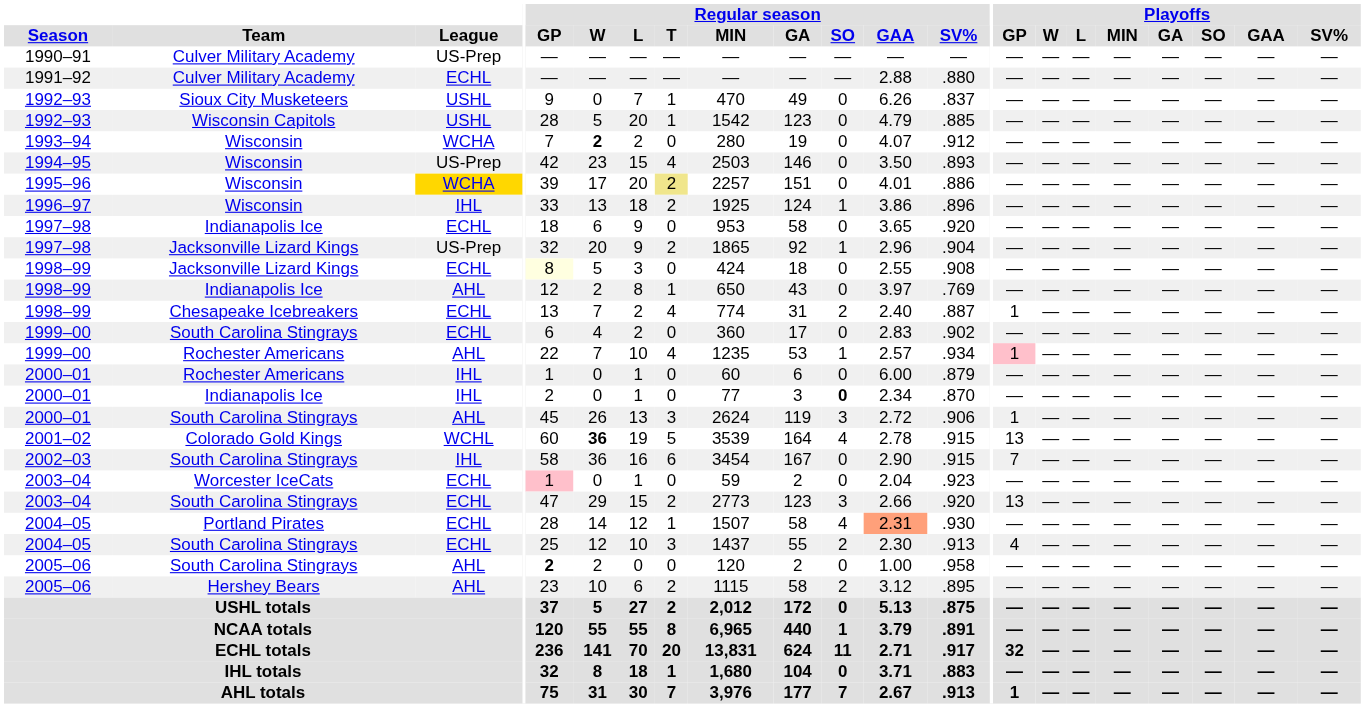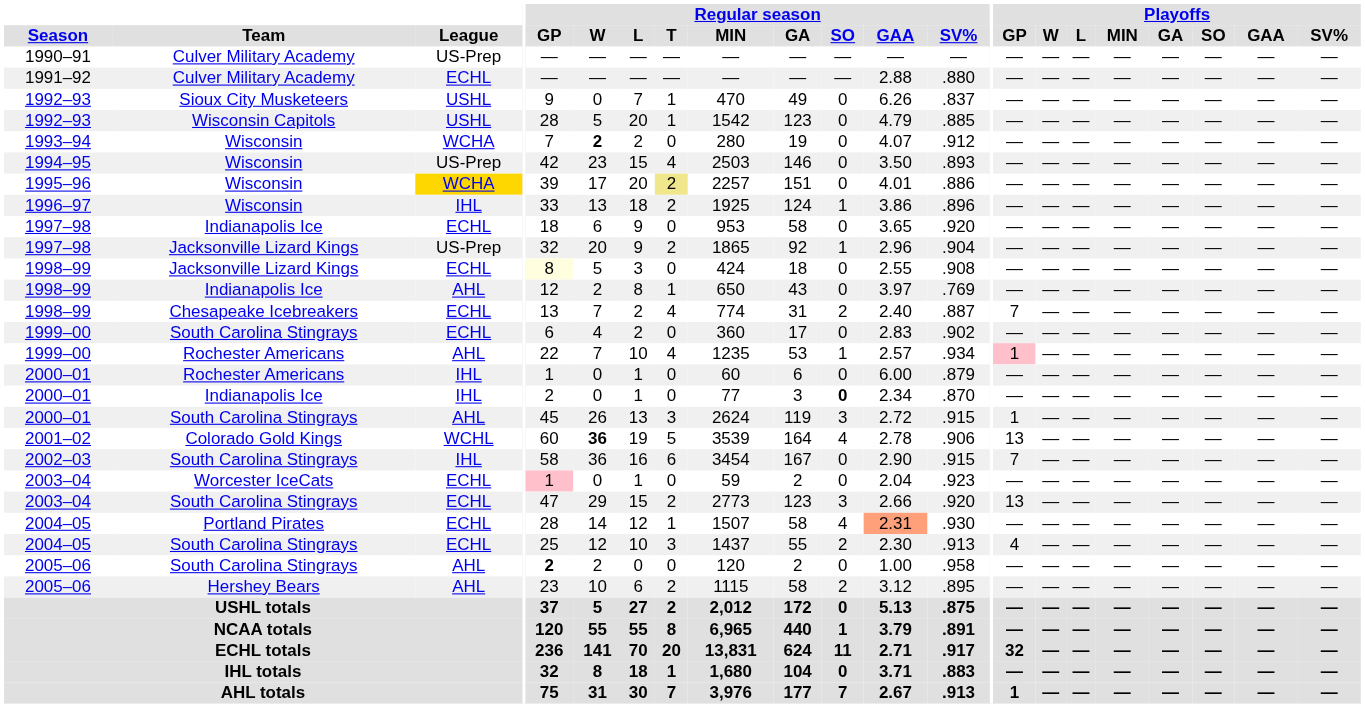 <table border="0" cellpadding="1" cellspacing="0" style="text-align:center; width:80em">
 <tr bgcolor="#e0e0e0">
 <th colspan="3" bgcolor="#ffffff"></th>
 <th rowspan="99" bgcolor="#ffffff"></th>
 <th colspan="9"><a href='#'>Regular season</a></th>
 <th rowspan="99" bgcolor="#ffffff"></th>
 <th colspan="8"><a href='#'>Playoffs</a></th>
 </tr>
 <tr bgcolor="#e0e0e0">
 <th><a href='#'>Season</a></th>
 <th>Team</th>
 <th>League</th>
 <th>GP</th>
 <th>W</th>
 <th>L</th>
 <th>T</th>
 <th>MIN</th>
 <th>GA</th>
 <th><a href='#'>SO</a></th>
 <th><a href='#'>GAA</a></th>
 <th><a href='#'>SV%</a></th>
 <th>GP</th>
 <th>W</th>
 <th>L</th>
 <th>MIN</th>
 <th>GA</th>
 <th>SO</th>
 <th>GAA</th>
 <th>SV%</th>
 </tr>
 <tr>
 <td>1990–91</td>
 <td><a href='#'>Culver Military Academy</a></td>
 <td>US-Prep</td>
 <td>—</td>
 <td>—</td>
 <td>—</td>
 <td>—</td>
 <td>—</td>
 <td>—</td>
 <td>—</td>
 <td>—</td>
 <td>—</td>
 <td>—</td>
 <td>—</td>
 <td>—</td>
 <td>—</td>
 <td>—</td>
 <td>—</td>
 <td>—</td>
 <td>—</td>
 </tr>
 <tr bgcolor="f0f0f0">
 <td>1991–92</td>
 <td><a href='#'>Culver Military Academy</a></td>
 <td><a href='#'>ECHL</a></td>
 <td>—</td>
 <td>—</td>
 <td>—</td>
 <td>—</td>
 <td>—</td>
 <td>—</td>
 <td>—</td>
 <td>2.88</td>
 <td>.880</td>
 <td>—</td>
 <td>—</td>
 <td>—</td>
 <td>—</td>
 <td>—</td>
 <td>—</td>
 <td>—</td>
 <td>—</td>
 </tr>
 <tr>
 <td><a href='#'>1992–93</a></td>
 <td><a href='#'>Sioux City Musketeers</a></td>
 <td><a href='#'>USHL</a></td>
 <td>9</td>
 <td>0</td>
 <td>7</td>
 <td>1</td>
 <td>470</td>
 <td>49</td>
 <td>0</td>
 <td>6.26</td>
 <td>.837</td>
 <td>—</td>
 <td>—</td>
 <td>—</td>
 <td>—</td>
 <td>—</td>
 <td>—</td>
 <td>—</td>
 <td>—</td>
 </tr>
 <tr bgcolor="f0f0f0">
 <td><a href='#'>1992–93</a></td>
 <td><a href='#'>Wisconsin Capitols</a></td>
 <td><a href='#'>USHL</a></td>
 <td>28</td>
 <td>5</td>
 <td>20</td>
 <td>1</td>
 <td>1542</td>
 <td>123</td>
 <td>0</td>
 <td>4.79</td>
 <td>.885</td>
 <td>—</td>
 <td>—</td>
 <td>—</td>
 <td>—</td>
 <td>—</td>
 <td>—</td>
 <td>—</td>
 <td>—</td>
 </tr>
 <tr>
 <td><a href='#'>1993–94</a></td>
 <td><a href='#'>Wisconsin</a></td>
 <td><a href='#'>WCHA</a></td>
 <td>7</td>
 <td><strong>2</strong></td>
 <td>2</td>
 <td>0</td>
 <td>280</td>
 <td>19</td>
 <td>0</td>
 <td>4.07</td>
 <td>.912</td>
 <td>—</td>
 <td>—</td>
 <td>—</td>
 <td>—</td>
 <td>—</td>
 <td>—</td>
 <td>—</td>
 <td>—</td>
 </tr>
 <tr bgcolor="f0f0f0">
 <td><a href='#'>1994–95</a></td>
 <td><a href='#'>Wisconsin</a></td>
 <td>US-Prep</td>
 <td>42</td>
 <td>23</td>
 <td>15</td>
 <td>4</td>
 <td>2503</td>
 <td>146</td>
 <td>0</td>
 <td>3.50</td>
 <td>.893</td>
 <td>—</td>
 <td>—</td>
 <td>—</td>
 <td>—</td>
 <td>—</td>
 <td>—</td>
 <td>—</td>
 <td>—</td>
 </tr>
 <tr>
 <td><a href='#'>1995–96</a></td>
 <td><a href='#'>Wisconsin</a></td>
 <td style="background: gold;"><a href='#'>WCHA</a></td>
 <td>39</td>
 <td>17</td>
 <td>20</td>
 <td style="background: khaki;">2</td>
 <td>2257</td>
 <td>151</td>
 <td>0</td>
 <td>4.01</td>
 <td>.886</td>
 <td>—</td>
 <td>—</td>
 <td>—</td>
 <td>—</td>
 <td>—</td>
 <td>—</td>
 <td>—</td>
 <td>—</td>
 </tr>
 <tr bgcolor="f0f0f0">
 <td><a href='#'>1996–97</a></td>
 <td><a href='#'>Wisconsin</a></td>
 <td><a href='#'>IHL</a></td>
 <td>33</td>
 <td>13</td>
 <td>18</td>
 <td>2</td>
 <td>1925</td>
 <td>124</td>
 <td>1</td>
 <td>3.86</td>
 <td>.896</td>
 <td>—</td>
 <td>—</td>
 <td>—</td>
 <td>—</td>
 <td>—</td>
 <td>—</td>
 <td>—</td>
 <td>—</td>
 </tr>
 <tr>
 <td><a href='#'>1997–98</a></td>
 <td><a href='#'>Indianapolis Ice</a></td>
 <td><a href='#'>ECHL</a></td>
 <td>18</td>
 <td>6</td>
 <td>9</td>
 <td>0</td>
 <td>953</td>
 <td>58</td>
 <td>0</td>
 <td>3.65</td>
 <td>.920</td>
 <td>—</td>
 <td>—</td>
 <td>—</td>
 <td>—</td>
 <td>—</td>
 <td>—</td>
 <td>—</td>
 <td>—</td>
 </tr>
 <tr bgcolor="f0f0f0">
 <td><a href='#'>1997–98</a></td>
 <td><a href='#'>Jacksonville Lizard Kings</a></td>
 <td>US-Prep</td>
 <td>32</td>
 <td>20</td>
 <td>9</td>
 <td>2</td>
 <td>1865</td>
 <td>92</td>
 <td>1</td>
 <td>2.96</td>
 <td>.904</td>
 <td>—</td>
 <td>—</td>
 <td>—</td>
 <td>—</td>
 <td>—</td>
 <td>—</td>
 <td>—</td>
 <td>—</td>
 </tr>
 <tr>
 <td><a href='#'>1998–99</a></td>
 <td><a href='#'>Jacksonville Lizard Kings</a></td>
 <td><a href='#'>ECHL</a></td>
 <td style="background: lightyellow;">8</td>
 <td>5</td>
 <td>3</td>
 <td>0</td>
 <td>424</td>
 <td>18</td>
 <td>0</td>
 <td>2.55</td>
 <td>.908</td>
 <td>—</td>
 <td>—</td>
 <td>—</td>
 <td>—</td>
 <td>—</td>
 <td>—</td>
 <td>—</td>
 <td>—</td>
 </tr>
 <tr bgcolor="f0f0f0">
 <td><a href='#'>1998–99</a></td>
 <td><a href='#'>Indianapolis Ice</a></td>
 <td><a href='#'>AHL</a></td>
 <td>12</td>
 <td>2</td>
 <td>8</td>
 <td>1</td>
 <td>650</td>
 <td>43</td>
 <td>0</td>
 <td>3.97</td>
 <td>.769</td>
 <td>—</td>
 <td>—</td>
 <td>—</td>
 <td>—</td>
 <td>—</td>
 <td>—</td>
 <td>—</td>
 <td>—</td>
 </tr>
 <tr>
 <td><a href='#'>1998–99</a></td>
 <td><a href='#'>Chesapeake Icebreakers</a></td>
 <td><a href='#'>ECHL</a></td>
 <td>13</td>
 <td>7</td>
 <td>2</td>
 <td>4</td>
 <td>774</td>
 <td>31</td>
 <td>2</td>
 <td>2.40</td>
 <td>.887</td>
-<td>1</td>
+<td>7</td>
 <td>—</td>
 <td>—</td>
 <td>—</td>
 <td>—</td>
 <td>—</td>
 <td>—</td>
 <td>—</td>
 </tr>
 <tr bgcolor="f0f0f0">
 <td><a href='#'>1999–00</a></td>
 <td><a href='#'>South Carolina Stingrays</a></td>
 <td><a href='#'>ECHL</a></td>
 <td>6</td>
 <td>4</td>
 <td>2</td>
 <td>0</td>
 <td>360</td>
 <td>17</td>
 <td>0</td>
 <td>2.83</td>
 <td>.902</td>
 <td>—</td>
 <td>—</td>
 <td>—</td>
 <td>—</td>
 <td>—</td>
 <td>—</td>
 <td>—</td>
 <td>—</td>
 </tr>
 <tr>
 <td><a href='#'>1999–00</a></td>
 <td><a href='#'>Rochester Americans</a></td>
 <td><a href='#'>AHL</a></td>
 <td>22</td>
 <td>7</td>
 <td>10</td>
 <td>4</td>
 <td>1235</td>
 <td>53</td>
 <td>1</td>
 <td>2.57</td>
 <td>.934</td>
 <td style="background: pink;">1</td>
 <td>—</td>
 <td>—</td>
 <td>—</td>
 <td>—</td>
 <td>—</td>
 <td>—</td>
 <td>—</td>
 </tr>
 <tr bgcolor="f0f0f0">
 <td><a href='#'>2000–01</a></td>
 <td><a href='#'>Rochester Americans</a></td>
 <td><a href='#'>IHL</a></td>
 <td>1</td>
 <td>0</td>
 <td>1</td>
 <td>0</td>
 <td>60</td>
 <td>6</td>
 <td>0</td>
 <td>6.00</td>
 <td>.879</td>
 <td>—</td>
 <td>—</td>
 <td>—</td>
 <td>—</td>
 <td>—</td>
 <td>—</td>
 <td>—</td>
 <td>—</td>
 </tr>
 <tr>
 <td><a href='#'>2000–01</a></td>
 <td><a href='#'>Indianapolis Ice</a></td>
 <td><a href='#'>IHL</a></td>
 <td>2</td>
 <td>0</td>
 <td>1</td>
 <td>0</td>
 <td>77</td>
 <td>3</td>
 <td><strong>0</strong></td>
 <td>2.34</td>
 <td>.870</td>
 <td>—</td>
 <td>—</td>
 <td>—</td>
 <td>—</td>
 <td>—</td>
 <td>—</td>
 <td>—</td>
 <td>—</td>
 </tr>
 <tr bgcolor="f0f0f0">
 <td><a href='#'>2000–01</a></td>
 <td><a href='#'>South Carolina Stingrays</a></td>
 <td><a href='#'>AHL</a></td>
 <td>45</td>
 <td>26</td>
 <td>13</td>
 <td>3</td>
 <td>2624</td>
 <td>119</td>
 <td>3</td>
 <td>2.72</td>
-<td>.906</td>
+<td>.915</td>
 <td>1</td>
 <td>—</td>
 <td>—</td>
 <td>—</td>
 <td>—</td>
 <td>—</td>
 <td>—</td>
 <td>—</td>
 </tr>
 <tr>
 <td><a href='#'>2001–02</a></td>
 <td><a href='#'>Colorado Gold Kings</a></td>
 <td><a href='#'>WCHL</a></td>
 <td>60</td>
 <td><strong>36</strong></td>
 <td>19</td>
 <td>5</td>
 <td>3539</td>
 <td>164</td>
 <td>4</td>
 <td>2.78</td>
-<td>.915</td>
+<td>.906</td>
 <td>13</td>
 <td>—</td>
 <td>—</td>
 <td>—</td>
 <td>—</td>
 <td>—</td>
 <td>—</td>
 <td>—</td>
 </tr>
 <tr bgcolor="f0f0f0">
 <td><a href='#'>2002–03</a></td>
 <td><a href='#'>South Carolina Stingrays</a></td>
 <td><a href='#'>IHL</a></td>
 <td>58</td>
 <td>36</td>
 <td>16</td>
 <td>6</td>
 <td>3454</td>
 <td>167</td>
 <td>0</td>
 <td>2.90</td>
 <td>.915</td>
 <td>7</td>
 <td>—</td>
 <td>—</td>
 <td>—</td>
 <td>—</td>
 <td>—</td>
 <td>—</td>
 <td>—</td>
 </tr>
 <tr>
 <td><a href='#'>2003–04</a></td>
 <td><a href='#'>Worcester IceCats</a></td>
 <td><a href='#'>ECHL</a></td>
 <td style="background: pink;">1</td>
 <td>0</td>
 <td>1</td>
 <td>0</td>
 <td>59</td>
 <td>2</td>
 <td>0</td>
 <td>2.04</td>
 <td>.923</td>
 <td>—</td>
 <td>—</td>
 <td>—</td>
 <td>—</td>
 <td>—</td>
 <td>—</td>
 <td>—</td>
 <td>—</td>
 </tr>
 <tr bgcolor="f0f0f0">
 <td><a href='#'>2003–04</a></td>
 <td><a href='#'>South Carolina Stingrays</a></td>
 <td><a href='#'>ECHL</a></td>
 <td>47</td>
 <td>29</td>
 <td>15</td>
 <td>2</td>
 <td>2773</td>
 <td>123</td>
 <td>3</td>
 <td>2.66</td>
 <td>.920</td>
 <td>13</td>
 <td>—</td>
 <td>—</td>
 <td>—</td>
 <td>—</td>
 <td>—</td>
 <td>—</td>
 <td>—</td>
 </tr>
 <tr>
 <td><a href='#'>2004–05</a></td>
 <td><a href='#'>Portland Pirates</a></td>
 <td><a href='#'>ECHL</a></td>
 <td>28</td>
 <td>14</td>
 <td>12</td>
 <td>1</td>
 <td>1507</td>
 <td>58</td>
 <td>4</td>
 <td style="background: lightsalmon;">2.31</td>
 <td>.930</td>
 <td>—</td>
 <td>—</td>
 <td>—</td>
 <td>—</td>
 <td>—</td>
 <td>—</td>
 <td>—</td>
 <td>—</td>
 </tr>
 <tr bgcolor="f0f0f0">
 <td><a href='#'>2004–05</a></td>
 <td><a href='#'>South Carolina Stingrays</a></td>
 <td><a href='#'>ECHL</a></td>
 <td>25</td>
 <td>12</td>
 <td>10</td>
 <td>3</td>
 <td>1437</td>
 <td>55</td>
 <td>2</td>
 <td>2.30</td>
 <td>.913</td>
 <td>4</td>
 <td>—</td>
 <td>—</td>
 <td>—</td>
 <td>—</td>
 <td>—</td>
 <td>—</td>
 <td>—</td>
 </tr>
 <tr>
 <td><a href='#'>2005–06</a></td>
 <td><a href='#'>South Carolina Stingrays</a></td>
 <td><a href='#'>AHL</a></td>
 <td><strong>2</strong></td>
 <td>2</td>
 <td>0</td>
 <td>0</td>
 <td>120</td>
 <td>2</td>
 <td>0</td>
 <td>1.00</td>
 <td>.958</td>
 <td>—</td>
 <td>—</td>
 <td>—</td>
 <td>—</td>
 <td>—</td>
 <td>—</td>
 <td>—</td>
 <td>—</td>
 </tr>
 <tr bgcolor="f0f0f0">
 <td><a href='#'>2005–06</a></td>
 <td><a href='#'>Hershey Bears</a></td>
 <td><a href='#'>AHL</a></td>
 <td>23</td>
 <td>10</td>
 <td>6</td>
 <td>2</td>
 <td>1115</td>
 <td>58</td>
 <td>2</td>
 <td>3.12</td>
 <td>.895</td>
 <td>—</td>
 <td>—</td>
 <td>—</td>
 <td>—</td>
 <td>—</td>
 <td>—</td>
 <td>—</td>
 <td>—</td>
 </tr>
 <tr bgcolor="#e0e0e0">
 <th colspan="3">USHL totals</th>
 <th>37</th>
 <th>5</th>
 <th>27</th>
 <th>2</th>
 <th>2,012</th>
 <th>172</th>
 <th>0</th>
 <th>5.13</th>
 <th>.875</th>
 <th>—</th>
 <th>—</th>
 <th>—</th>
 <th>—</th>
 <th>—</th>
 <th>—</th>
 <th>—</th>
 <th>—</th>
 </tr>
 <tr bgcolor="#e0e0e0">
 <th colspan="3">NCAA totals</th>
 <th>120</th>
 <th>55</th>
 <th>55</th>
 <th>8</th>
 <th>6,965</th>
 <th>440</th>
 <th>1</th>
 <th>3.79</th>
 <th>.891</th>
 <th>—</th>
 <th>—</th>
 <th>—</th>
 <th>—</th>
 <th>—</th>
 <th>—</th>
 <th>—</th>
 <th>—</th>
 </tr>
 <tr bgcolor="#e0e0e0">
 <th colspan="3">ECHL totals</th>
 <th>236</th>
 <th>141</th>
 <th>70</th>
 <th>20</th>
 <th>13,831</th>
 <th>624</th>
 <th>11</th>
 <th>2.71</th>
 <th>.917</th>
 <th>32</th>
 <th>—</th>
 <th>—</th>
 <th>—</th>
 <th>—</th>
 <th>—</th>
 <th>—</th>
 <th>—</th>
 </tr>
 <tr bgcolor="#e0e0e0">
 <th colspan="3">IHL totals</th>
 <th>32</th>
 <th>8</th>
 <th>18</th>
 <th>1</th>
 <th>1,680</th>
 <th>104</th>
 <th>0</th>
 <th>3.71</th>
 <th>.883</th>
 <th>—</th>
 <th>—</th>
 <th>—</th>
 <th>—</th>
 <th>—</th>
 <th>—</th>
 <th>—</th>
 <th>—</th>
 </tr>
 <tr bgcolor="#e0e0e0">
 <th colspan="3">AHL totals</th>
 <th>75</th>
 <th>31</th>
 <th>30</th>
 <th>7</th>
 <th>3,976</th>
 <th>177</th>
 <th>7</th>
 <th>2.67</th>
 <th>.913</th>
 <th>1</th>
 <th>—</th>
 <th>—</th>
 <th>—</th>
 <th>—</th>
 <th>—</th>
 <th>—</th>
 <th>—</th>
 </tr>
 </table>
